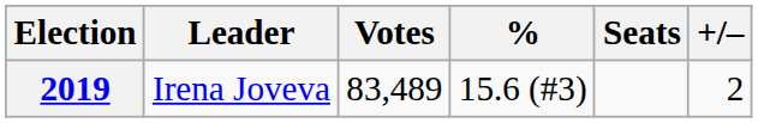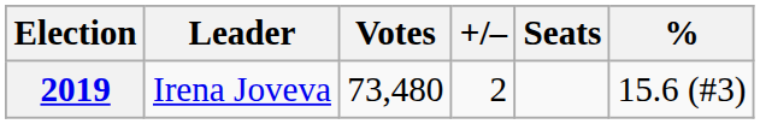 <table class=wikitable style="text-align: right;">
 <tr>
 <th>Election</th>
 <th>Leader</th>
 <th>Votes</th>
+<th>+/–</th>
+<th>Seats</th>
 <th>%</th>
-<th>Seats</th>
-<th>+/–</th>
 </tr>
 <tr>
 <th><a href='#'>2019</a></th>
 <td><a href='#'>Irena Joveva</a></td>
-<td>83,489</td>
+<td>73,480</td>
+<td> 2</td>
+<td></td>
 <td>15.6 (#3)</td>
-<td></td>
-<td> 2</td>
 </tr>
 </table>
